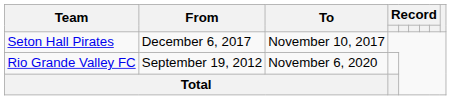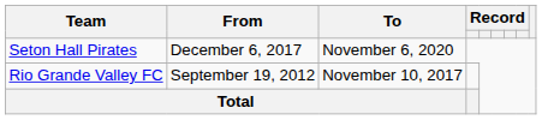 <table class=wikitable style=text-align:center>
 <tr>
 <th rowspan="2">Team</th>
 <th rowspan="2">From</th>
 <th rowspan="2">To</th>
 <th colspan="5">Record</th>
 <th rowspan="2"></th>
 </tr>
 <tr>
 <th></th>
 <th></th>
 <th></th>
 <th></th>
 <th></th>
 </tr>
 <tr>
 <td align=left><a href='#'>Seton Hall Pirates</a></td>
 <td align=left>December 6, 2017</td>
-<td align=left>November 10, 2017<br></td>
+<td align=left>November 6, 2020<br></td>
 </tr>
 <tr>
 <td align=left><a href='#'>Rio Grande Valley FC</a></td>
 <td align=left>September 19, 2012</td>
-<td align=left>November 6, 2020<br></td>
+<td align=left>November 10, 2017<br></td>
 <td></td>
 </tr>
 <tr>
 <th colspan="3">Total<br></th>
 <th></th>
 </tr>
 </table>
